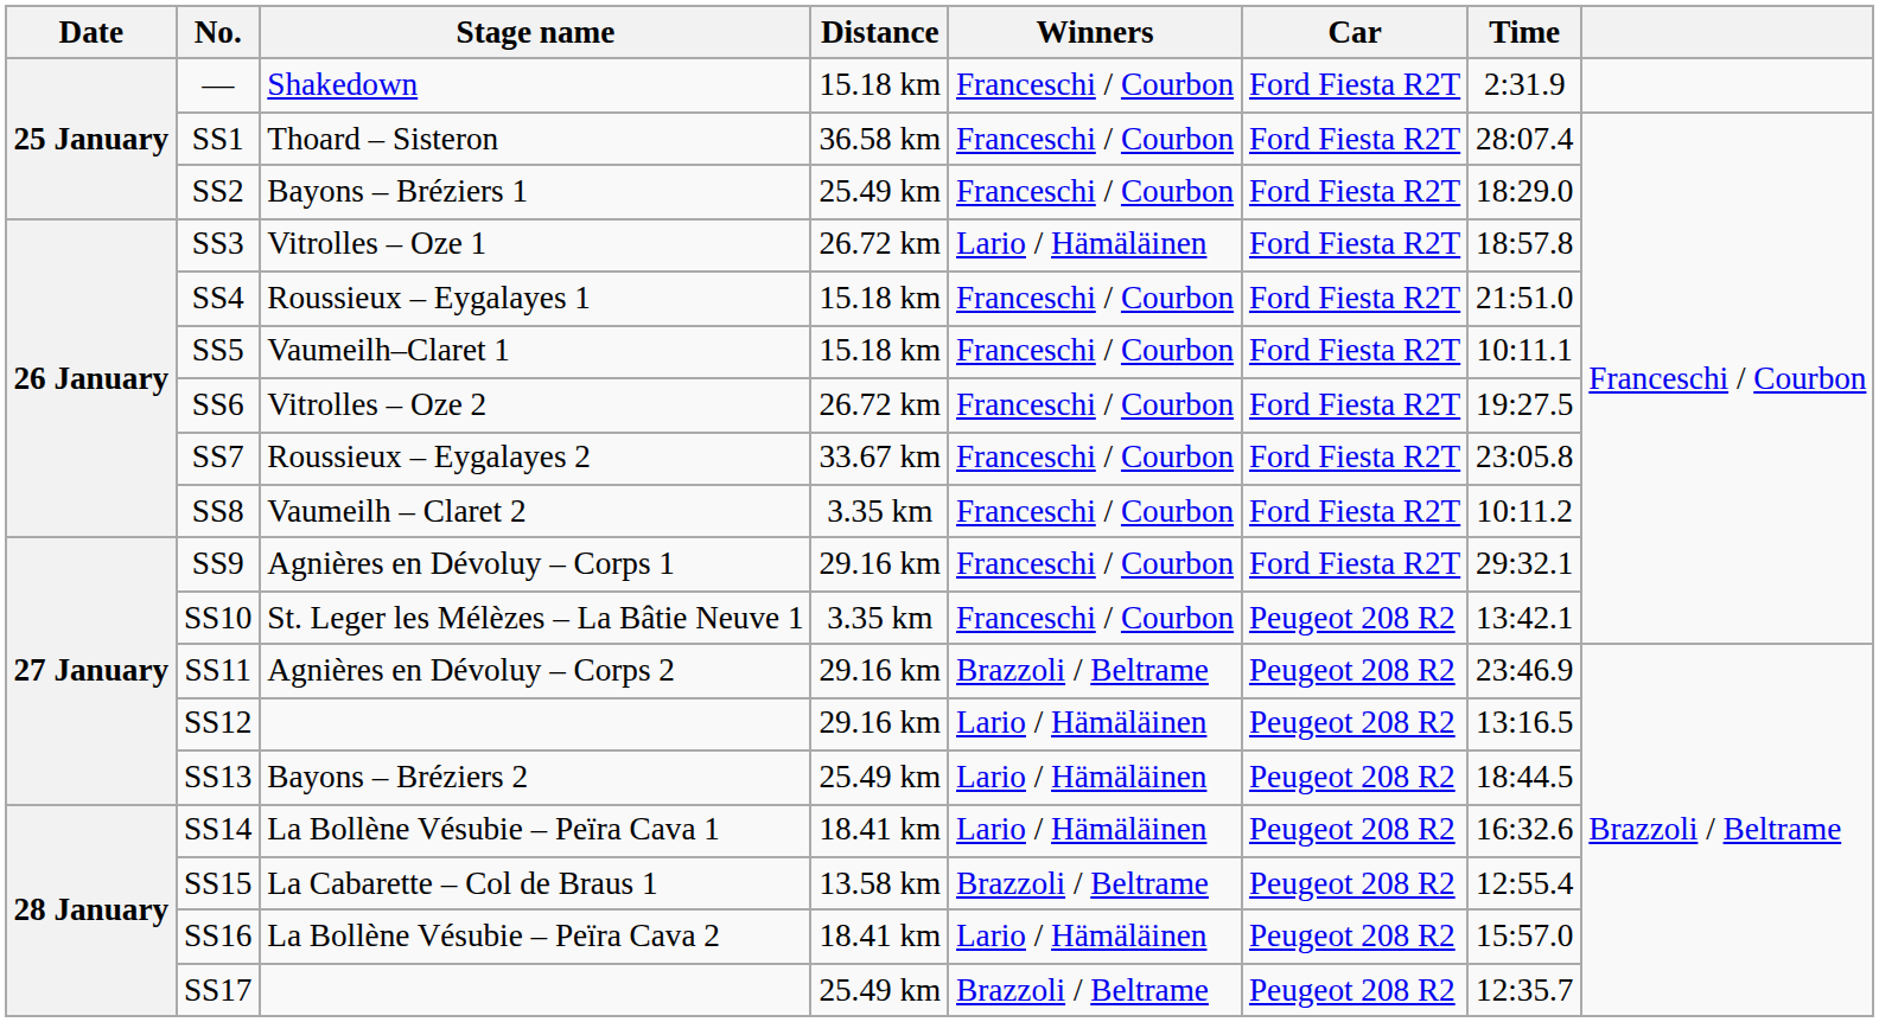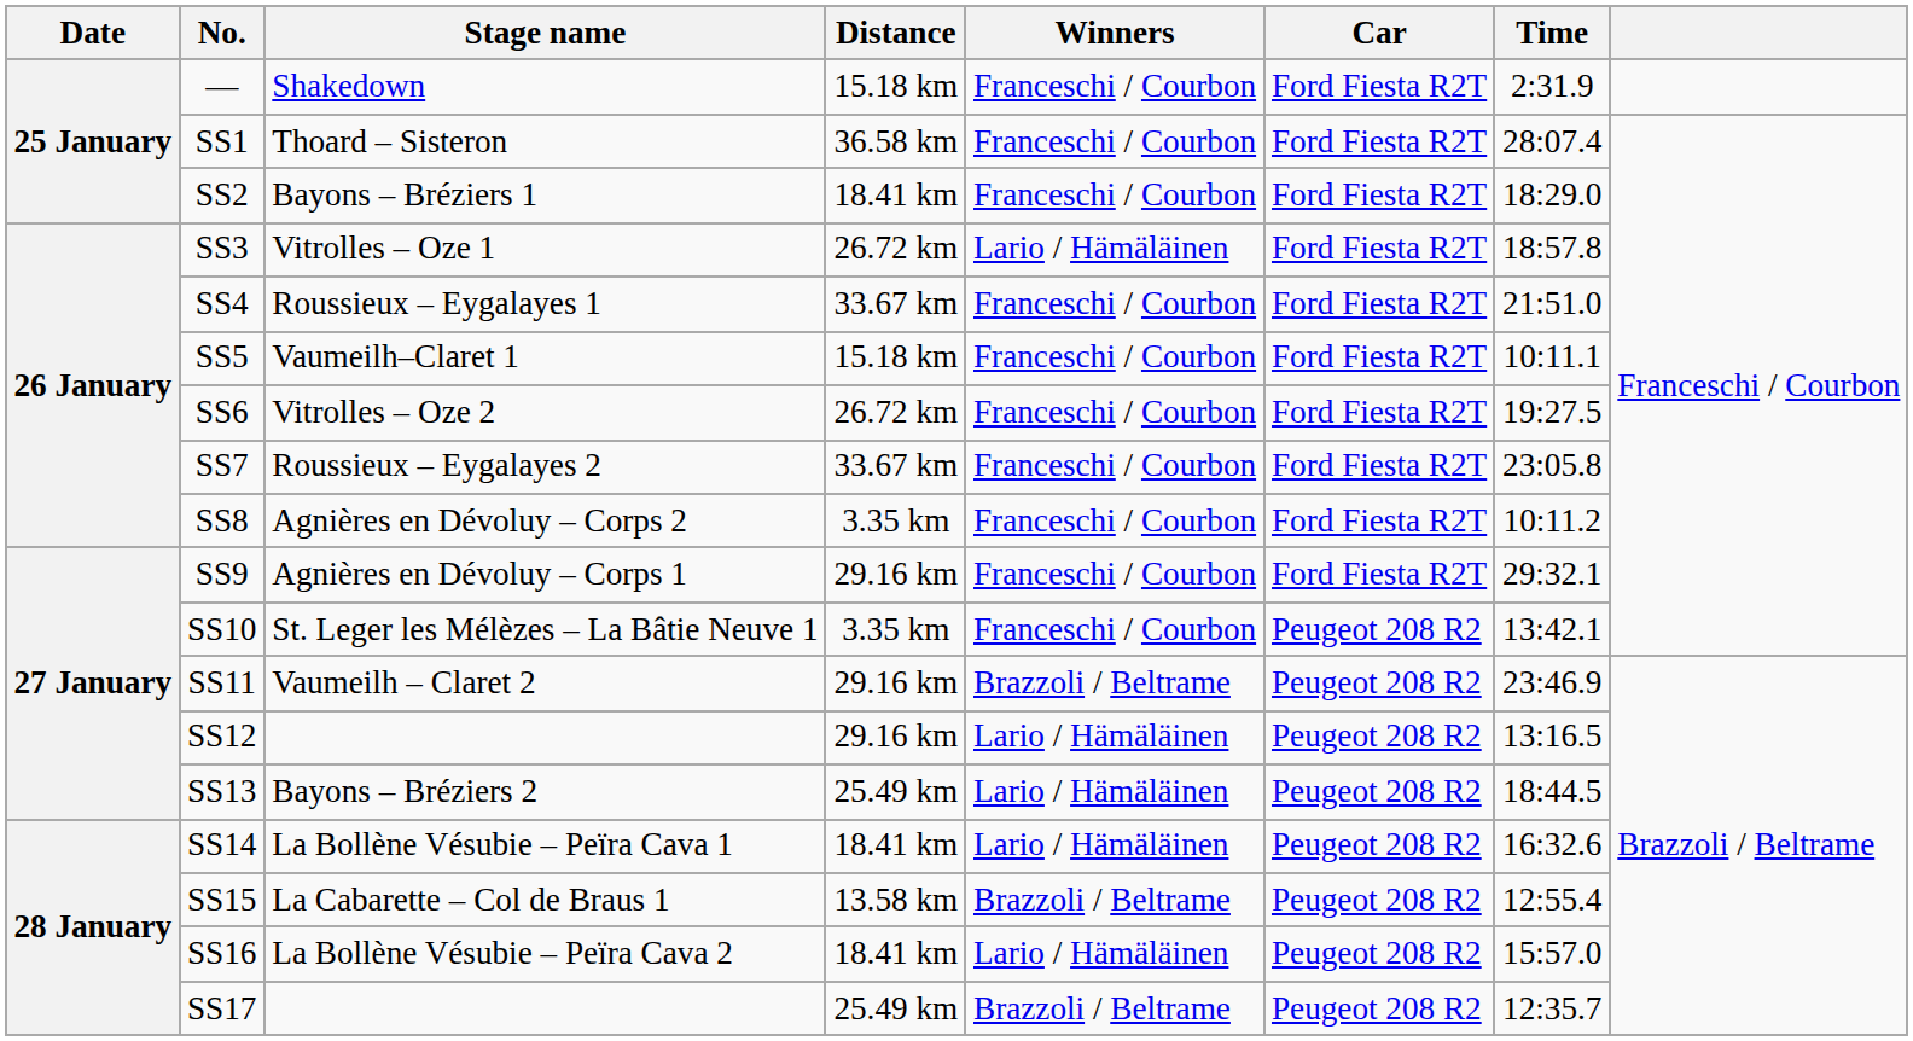 <table class="wikitable" style="font-size: 85%;">
 <tr>
 <th>Date</th>
 <th>No.</th>
 <th>Stage name</th>
 <th>Distance</th>
 <th>Winners</th>
 <th>Car</th>
 <th>Time</th>
 <th></th>
 </tr>
 <tr>
 <th rowspan="3">25 January</th>
 <td align="center">—</td>
 <td><a href='#'>Shakedown</a></td>
 <td align="center">15.18 km</td>
 <td nowrap><a href='#'>Franceschi</a> / <a href='#'>Courbon</a></td>
 <td><a href='#'>Ford Fiesta R2T</a></td>
 <td align="center">2:31.9</td>
 <td></td>
 </tr>
 <tr>
 <td align="center">SS1</td>
 <td>Thoard – Sisteron</td>
 <td align="center">36.58 km</td>
 <td><a href='#'>Franceschi</a> / <a href='#'>Courbon</a></td>
 <td><a href='#'>Ford Fiesta R2T</a></td>
 <td align="center">28:07.4</td>
 <td rowspan="10" nowrap><a href='#'>Franceschi</a> / <a href='#'>Courbon</a></td>
 </tr>
 <tr>
 <td align="center">SS2</td>
 <td>Bayons – Bréziers 1</td>
-<td align="center">25.49 km</td>
+<td align="center">18.41 km</td>
 <td><a href='#'>Franceschi</a> / <a href='#'>Courbon</a></td>
 <td><a href='#'>Ford Fiesta R2T</a></td>
 <td align="center">18:29.0</td>
 </tr>
 <tr>
 <th rowspan="6" nowrap>26 January</th>
 <td align="center">SS3</td>
 <td>Vitrolles – Oze 1</td>
 <td align="center">26.72 km</td>
 <td><a href='#'>Lario</a> / <a href='#'>Hämäläinen</a></td>
 <td><a href='#'>Ford Fiesta R2T</a></td>
 <td align="center">18:57.8</td>
 </tr>
 <tr>
 <td align="center">SS4</td>
 <td>Roussieux – Eygalayes 1</td>
-<td align="center">15.18 km</td>
+<td align="center">33.67 km</td>
 <td><a href='#'>Franceschi</a> / <a href='#'>Courbon</a></td>
 <td><a href='#'>Ford Fiesta R2T</a></td>
 <td align="center">21:51.0</td>
 </tr>
 <tr>
 <td align="center">SS5</td>
 <td>Vaumeilh–Claret 1</td>
 <td align="center">15.18 km</td>
 <td><a href='#'>Franceschi</a> / <a href='#'>Courbon</a></td>
 <td><a href='#'>Ford Fiesta R2T</a></td>
 <td align="center">10:11.1</td>
 </tr>
 <tr>
 <td align="center">SS6</td>
 <td>Vitrolles – Oze 2</td>
 <td align="center">26.72 km</td>
 <td><a href='#'>Franceschi</a> / <a href='#'>Courbon</a></td>
 <td><a href='#'>Ford Fiesta R2T</a></td>
 <td align="center">19:27.5</td>
 </tr>
 <tr>
 <td align="center">SS7</td>
 <td>Roussieux – Eygalayes 2</td>
 <td align="center">33.67 km</td>
 <td><a href='#'>Franceschi</a> / <a href='#'>Courbon</a></td>
 <td><a href='#'>Ford Fiesta R2T</a></td>
 <td align="center">23:05.8</td>
 </tr>
 <tr>
 <td align="center">SS8</td>
-<td>Vaumeilh – Claret 2</td>
+<td>Agnières en Dévoluy – Corps 2</td>
 <td align="center">3.35 km</td>
 <td><a href='#'>Franceschi</a> / <a href='#'>Courbon</a></td>
 <td><a href='#'>Ford Fiesta R2T</a></td>
 <td align="center">10:11.2</td>
 </tr>
 <tr>
 <th rowspan="5">27 January</th>
 <td align="center">SS9</td>
 <td>Agnières en Dévoluy – Corps 1</td>
 <td align="center">29.16 km</td>
 <td><a href='#'>Franceschi</a> / <a href='#'>Courbon</a></td>
 <td><a href='#'>Ford Fiesta R2T</a></td>
 <td align="center">29:32.1</td>
 </tr>
 <tr>
 <td align="center">SS10</td>
 <td>St. Leger les Mélèzes – La Bâtie Neuve 1</td>
 <td align="center">3.35 km</td>
 <td><a href='#'>Franceschi</a> / <a href='#'>Courbon</a></td>
 <td nowrap><a href='#'>Peugeot 208 R2</a></td>
 <td align="center">13:42.1</td>
 </tr>
 <tr>
 <td align="center">SS11</td>
-<td>Agnières en Dévoluy – Corps 2</td>
+<td>Vaumeilh – Claret 2</td>
 <td align="center">29.16 km</td>
 <td><a href='#'>Brazzoli</a> / <a href='#'>Beltrame</a></td>
 <td><a href='#'>Peugeot 208 R2</a></td>
 <td align="center">23:46.9</td>
 <td rowspan="7"><a href='#'>Brazzoli</a> / <a href='#'>Beltrame</a></td>
 </tr>
 <tr>
 <td align="center">SS12</td>
 <td></td>
 <td align="center">29.16 km</td>
 <td><a href='#'>Lario</a> / <a href='#'>Hämäläinen</a></td>
 <td><a href='#'>Peugeot 208 R2</a></td>
 <td align="center">13:16.5</td>
 </tr>
 <tr>
 <td align="center">SS13</td>
 <td>Bayons – Bréziers 2</td>
 <td align="center">25.49 km</td>
 <td><a href='#'>Lario</a> / <a href='#'>Hämäläinen</a></td>
 <td><a href='#'>Peugeot 208 R2</a></td>
 <td align="center">18:44.5</td>
 </tr>
 <tr>
 <th rowspan="4">28 January</th>
 <td align="center">SS14</td>
 <td>La Bollène Vésubie – Peïra Cava 1</td>
 <td align="center">18.41 km</td>
 <td><a href='#'>Lario</a> / <a href='#'>Hämäläinen</a></td>
 <td><a href='#'>Peugeot 208 R2</a></td>
 <td align="center">16:32.6</td>
 </tr>
 <tr>
 <td align="center">SS15</td>
 <td>La Cabarette – Col de Braus 1</td>
 <td align="center">13.58 km</td>
 <td><a href='#'>Brazzoli</a> / <a href='#'>Beltrame</a></td>
 <td><a href='#'>Peugeot 208 R2</a></td>
 <td align="center">12:55.4</td>
 </tr>
 <tr>
 <td align="center">SS16</td>
 <td>La Bollène Vésubie – Peïra Cava 2</td>
 <td align="center">18.41 km</td>
 <td><a href='#'>Lario</a> / <a href='#'>Hämäläinen</a></td>
 <td><a href='#'>Peugeot 208 R2</a></td>
 <td align="center">15:57.0</td>
 </tr>
 <tr>
 <td align="center">SS17</td>
 <td></td>
 <td align="center">25.49 km</td>
 <td><a href='#'>Brazzoli</a> / <a href='#'>Beltrame</a></td>
 <td><a href='#'>Peugeot 208 R2</a></td>
 <td align="center">12:35.7</td>
 </tr>
 </table>
